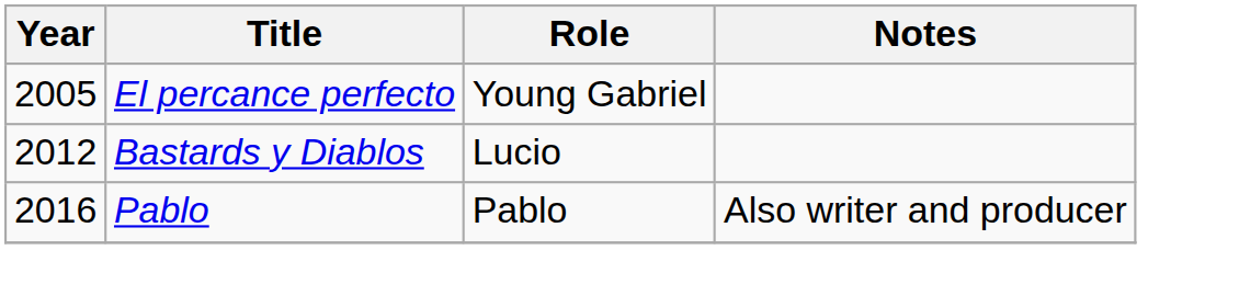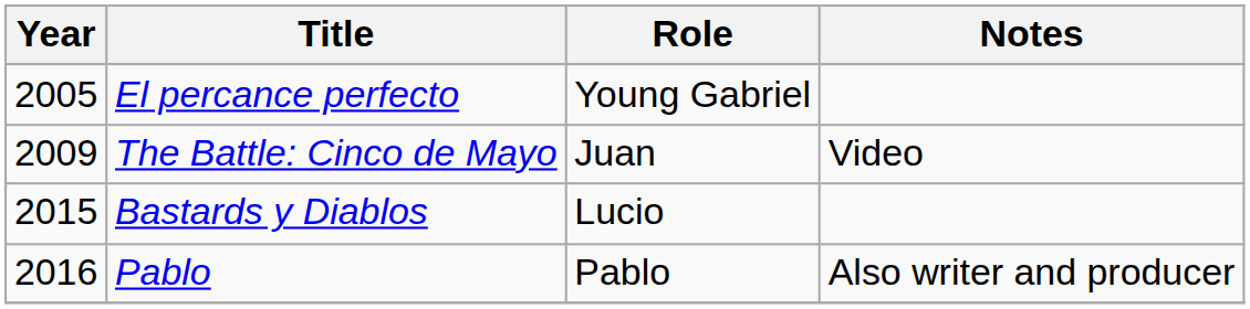 <table class="wikitable sortable">
 <tr>
 <th>Year</th>
 <th>Title</th>
 <th>Role</th>
 <th class="unsortable">Notes</th>
 </tr>
 <tr>
 <td>2005</td>
 <td><em><a href='#'>El percance perfecto</a></em></td>
 <td>Young Gabriel</td>
 <td></td>
 </tr>
 <tr>
-<td>2012</td>
+<td>2009</td>
+<td><em><a href='#'>The Battle: Cinco de Mayo</a></em></td>
+<td>Juan</td>
+<td>Video</td>
+</tr>
+<tr>
+<td>2015</td>
 <td><em><a href='#'>Bastards y Diablos</a></em></td>
 <td>Lucio</td>
 <td></td>
 </tr>
 <tr>
 <td>2016</td>
 <td><em><a href='#'>Pablo</a></em></td>
 <td>Pablo</td>
 <td>Also writer and producer</td>
 </tr>
 <tr>
 </tr>
 </table>
